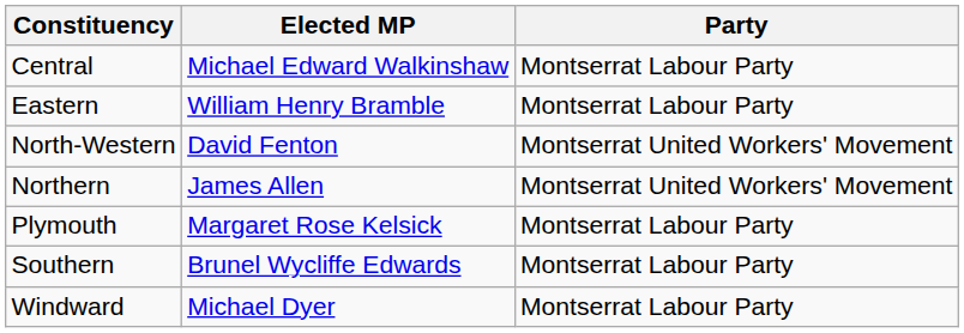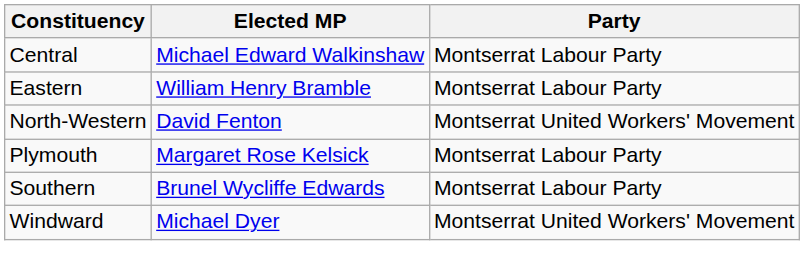 <table class=wikitable style=text-align:left>
 <tr>
 <th>Constituency</th>
 <th>Elected MP</th>
 <th>Party</th>
 </tr>
 <tr>
 <td>Central</td>
 <td><a href='#'>Michael Edward Walkinshaw</a></td>
 <td>Montserrat Labour Party</td>
 </tr>
 <tr>
 <td>Eastern</td>
 <td><a href='#'>William Henry Bramble</a></td>
 <td>Montserrat Labour Party</td>
 </tr>
 <tr>
 <td>North-Western</td>
 <td><a href='#'>David Fenton</a></td>
 <td>Montserrat United Workers' Movement</td>
 </tr>
 <tr>
-<td>Northern</td>
-<td><a href='#'>James Allen</a></td>
-<td>Montserrat United Workers' Movement</td>
-</tr>
-<tr>
 <td>Plymouth</td>
 <td><a href='#'>Margaret Rose Kelsick</a></td>
 <td>Montserrat Labour Party</td>
 </tr>
 <tr>
 <td>Southern</td>
 <td><a href='#'>Brunel Wycliffe Edwards</a></td>
 <td>Montserrat Labour Party</td>
 </tr>
 <tr>
 <td>Windward</td>
 <td><a href='#'>Michael Dyer</a></td>
-<td>Montserrat Labour Party</td>
+<td>Montserrat United Workers' Movement</td>
 </tr>
 </table>
